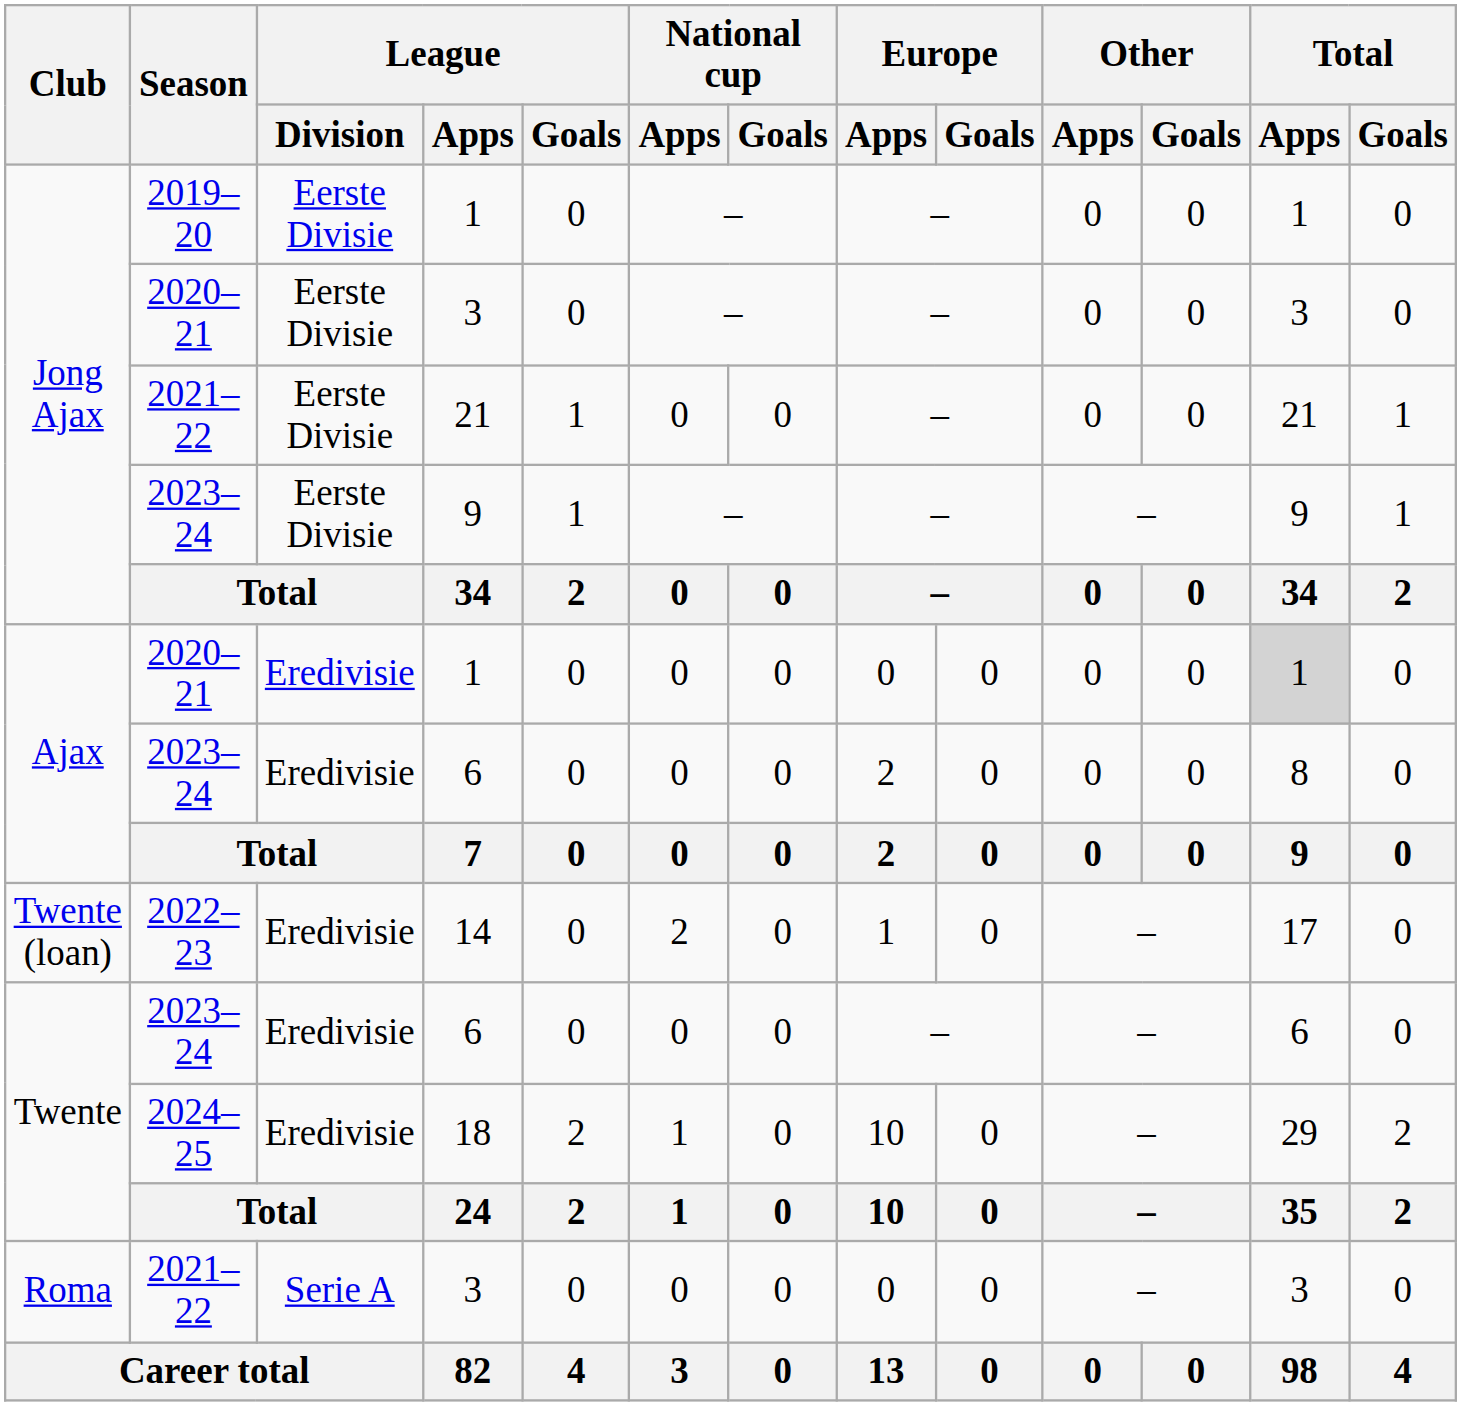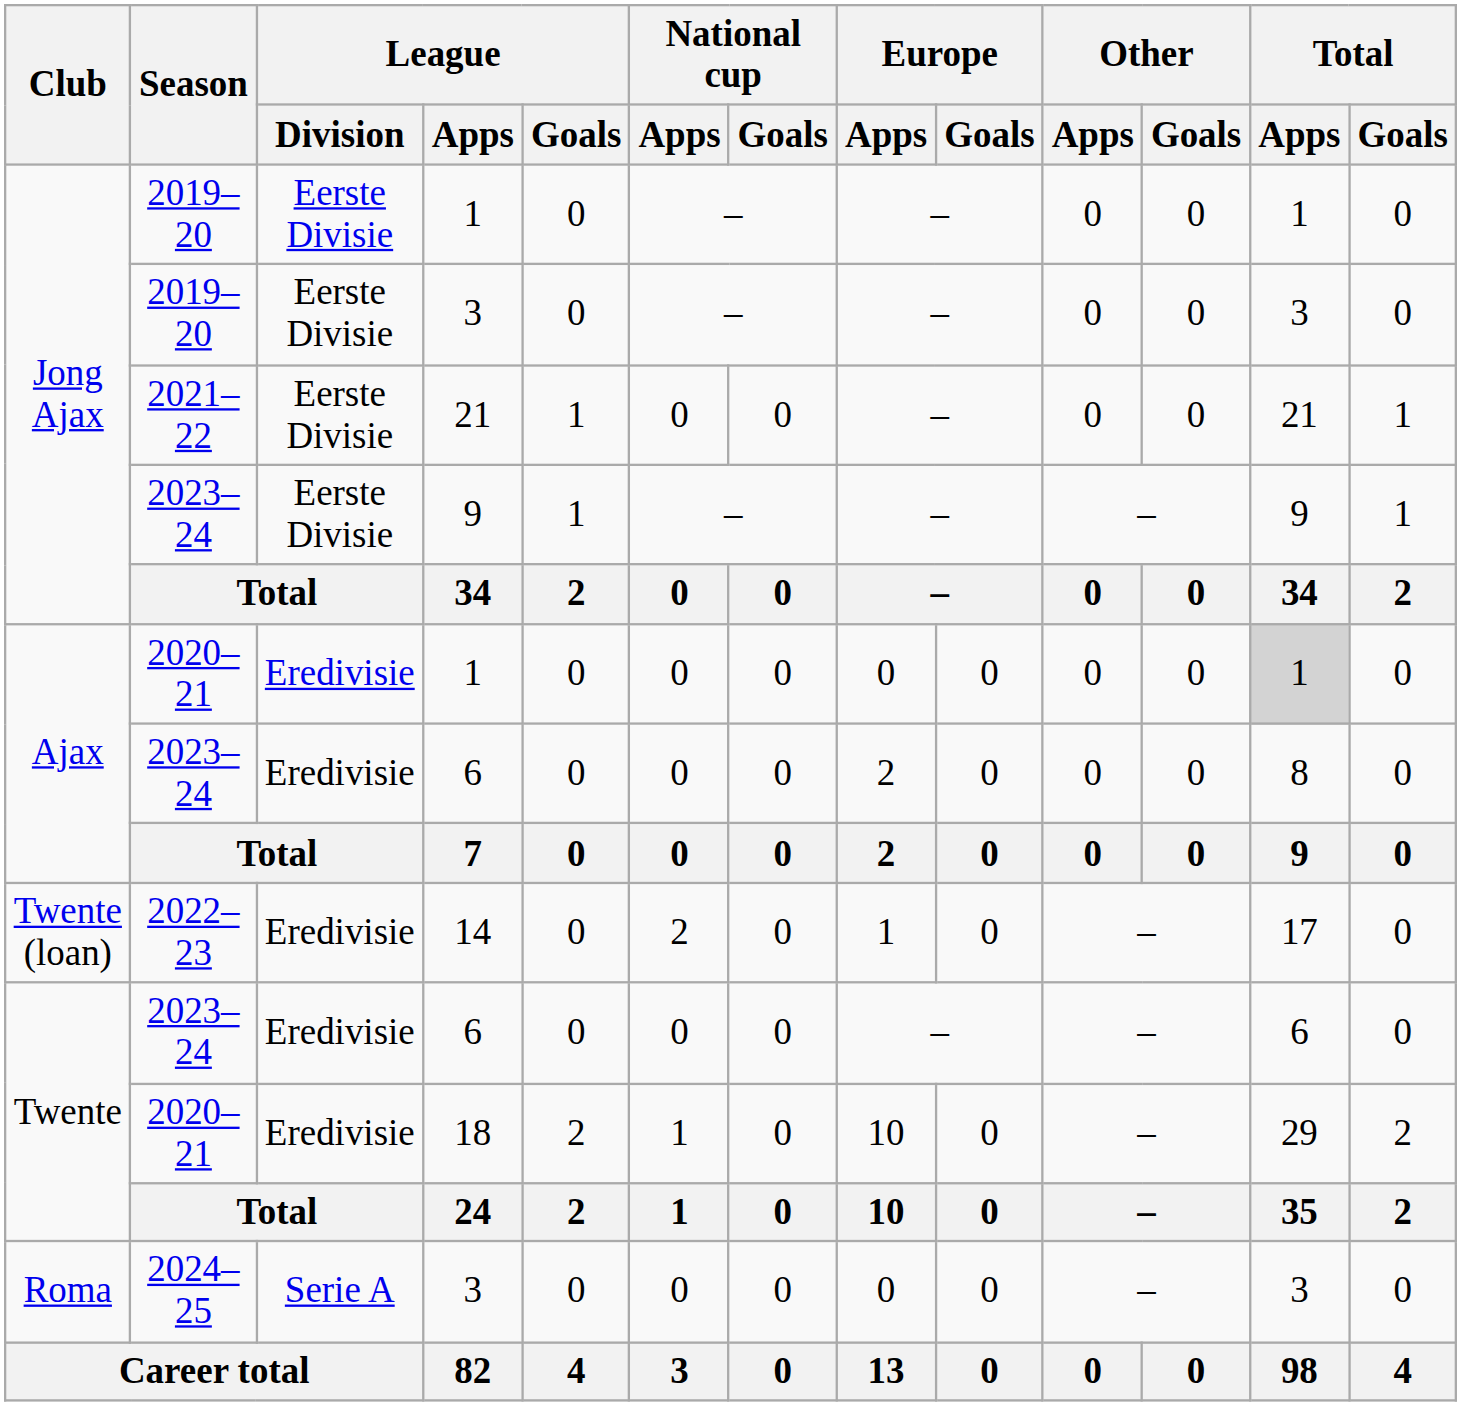 <table class="wikitable" style="text-align:center">
 <tr>
 <th rowspan="2">Club</th>
 <th rowspan="2">Season</th>
 <th colspan="3">League</th>
 <th colspan="2">National cup</th>
 <th colspan="2">Europe</th>
 <th colspan="2">Other</th>
 <th colspan="2">Total</th>
 </tr>
 <tr>
 <th>Division</th>
 <th>Apps</th>
 <th>Goals</th>
 <th>Apps</th>
 <th>Goals</th>
 <th>Apps</th>
 <th>Goals</th>
 <th>Apps</th>
 <th>Goals</th>
 <th>Apps</th>
 <th>Goals</th>
 </tr>
 <tr>
 <td rowspan="5"><a href='#'>Jong Ajax</a></td>
 <td><a href='#'>2019–20</a></td>
 <td><a href='#'>Eerste Divisie</a></td>
 <td>1</td>
 <td>0</td>
 <td colspan="2">–</td>
 <td colspan="2">–</td>
 <td>0</td>
 <td>0</td>
 <td>1</td>
 <td>0</td>
 </tr>
 <tr>
-<td><a href='#'>2020–21</a></td>
+<td><a href='#'>2019–20</a></td>
 <td>Eerste Divisie</td>
 <td>3</td>
 <td>0</td>
 <td colspan="2">–</td>
 <td colspan="2">–</td>
 <td>0</td>
 <td>0</td>
 <td>3</td>
 <td>0</td>
 </tr>
 <tr>
 <td><a href='#'>2021–22</a></td>
 <td>Eerste Divisie</td>
 <td>21</td>
 <td>1</td>
 <td>0</td>
 <td>0</td>
 <td colspan="2">–</td>
 <td>0</td>
 <td>0</td>
 <td>21</td>
 <td>1</td>
 </tr>
 <tr>
 <td><a href='#'>2023–24</a></td>
 <td>Eerste Divisie</td>
 <td>9</td>
 <td>1</td>
 <td colspan="2">–</td>
 <td colspan="2">–</td>
 <td colspan="2">–</td>
 <td>9</td>
 <td>1</td>
 </tr>
 <tr>
 <th colspan="2">Total</th>
 <th>34</th>
 <th>2</th>
 <th>0</th>
 <th>0</th>
 <th colspan="2">–</th>
 <th>0</th>
 <th>0</th>
 <th>34</th>
 <th>2</th>
 </tr>
 <tr>
 <td rowspan="3"><a href='#'>Ajax</a></td>
 <td><a href='#'>2020–21</a></td>
 <td><a href='#'>Eredivisie</a></td>
 <td>1</td>
 <td>0</td>
 <td>0</td>
 <td>0</td>
 <td>0</td>
 <td>0</td>
 <td>0</td>
 <td>0</td>
 <td style="background: lightgrey;">1</td>
 <td>0</td>
 </tr>
 <tr>
 <td><a href='#'>2023–24</a></td>
 <td>Eredivisie</td>
 <td>6</td>
 <td>0</td>
 <td>0</td>
 <td>0</td>
 <td>2</td>
 <td>0</td>
 <td>0</td>
 <td>0</td>
 <td>8</td>
 <td>0</td>
 </tr>
 <tr>
 <th colspan="2">Total</th>
 <th>7</th>
 <th>0</th>
 <th>0</th>
 <th>0</th>
 <th>2</th>
 <th>0</th>
 <th>0</th>
 <th>0</th>
 <th>9</th>
 <th>0</th>
 </tr>
 <tr>
 <td><a href='#'>Twente</a> (loan)</td>
 <td><a href='#'>2022–23</a></td>
 <td>Eredivisie</td>
 <td>14</td>
 <td>0</td>
 <td>2</td>
 <td>0</td>
 <td>1</td>
 <td>0</td>
 <td colspan="2">–</td>
 <td>17</td>
 <td>0</td>
 </tr>
 <tr>
 <td rowspan="3">Twente</td>
 <td><a href='#'>2023–24</a></td>
 <td>Eredivisie</td>
 <td>6</td>
 <td>0</td>
 <td>0</td>
 <td>0</td>
 <td colspan="2">–</td>
 <td colspan="2">–</td>
 <td>6</td>
 <td>0</td>
 </tr>
 <tr>
-<td><a href='#'>2024–25</a></td>
+<td><a href='#'>2020–21</a></td>
 <td>Eredivisie</td>
 <td>18</td>
 <td>2</td>
 <td>1</td>
 <td>0</td>
 <td>10</td>
 <td>0</td>
 <td colspan="2">–</td>
 <td>29</td>
 <td>2</td>
 </tr>
 <tr>
 <th colspan="2">Total</th>
 <th>24</th>
 <th>2</th>
 <th>1</th>
 <th>0</th>
 <th>10</th>
 <th>0</th>
 <th colspan="2">–</th>
 <th>35</th>
 <th>2</th>
 </tr>
 <tr>
 <td><a href='#'>Roma</a></td>
-<td><a href='#'>2021–22</a></td>
+<td><a href='#'>2024–25</a></td>
 <td><a href='#'>Serie A</a></td>
 <td>3</td>
 <td>0</td>
 <td>0</td>
 <td>0</td>
 <td>0</td>
 <td>0</td>
 <td colspan="2">–</td>
 <td>3</td>
 <td>0</td>
 </tr>
 <tr>
 <th colspan="3">Career total</th>
 <th>82</th>
 <th>4</th>
 <th>3</th>
 <th>0</th>
 <th>13</th>
 <th>0</th>
 <th>0</th>
 <th>0</th>
 <th>98</th>
 <th>4</th>
 </tr>
 </table>
